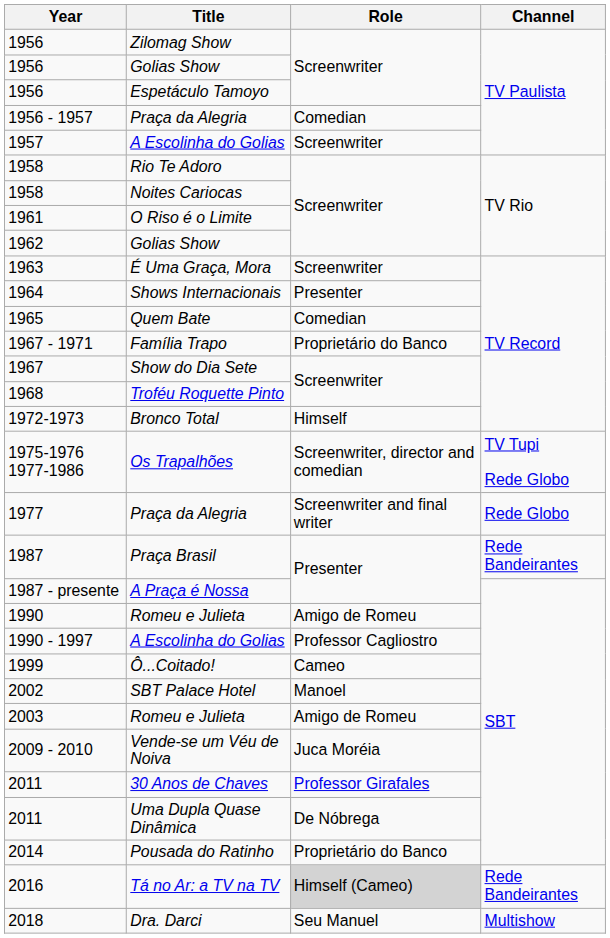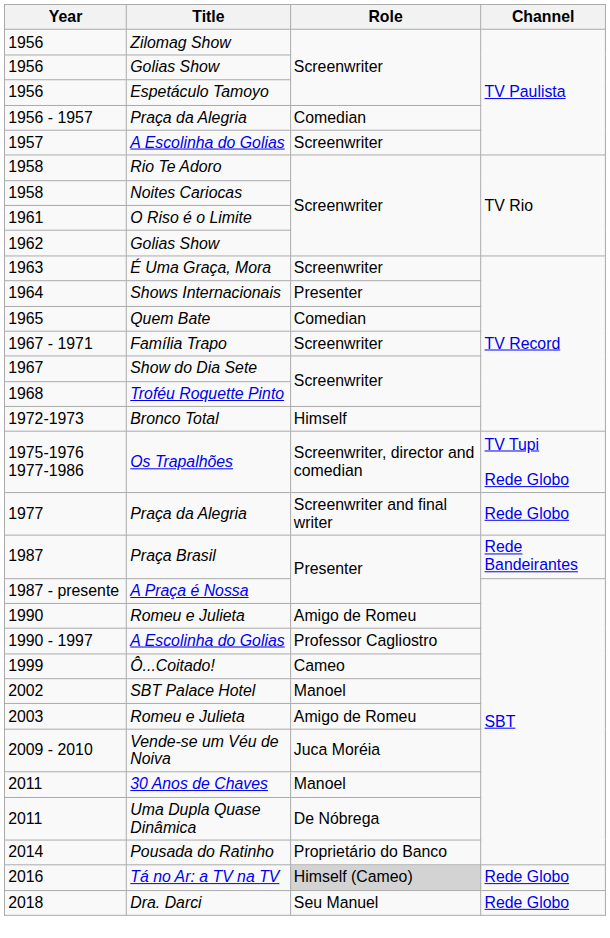 <table class="wikitable">
 <tr>
 <th>Year</th>
 <th>Title</th>
 <th>Role</th>
 <th>Channel</th>
 </tr>
 <tr>
 <td>1956</td>
 <td><em>Zilomag Show</em></td>
 <td rowspan="3">Screenwriter</td>
 <td rowspan="5"><a href='#'>TV Paulista</a></td>
 </tr>
 <tr>
 <td>1956</td>
 <td><em>Golias Show</em></td>
 </tr>
 <tr>
 <td>1956</td>
 <td><em>Espetáculo Tamoyo</em></td>
 </tr>
 <tr>
 <td>1956 - 1957</td>
 <td><em>Praça da Alegria</em></td>
 <td>Comedian</td>
 </tr>
 <tr>
 <td>1957</td>
 <td><em><a href='#'>A Escolinha do Golias</a></em></td>
 <td>Screenwriter</td>
 </tr>
 <tr>
 <td>1958</td>
 <td><em>Rio Te Adoro</em></td>
 <td rowspan="4">Screenwriter</td>
 <td rowspan="4">TV Rio</td>
 </tr>
 <tr>
 <td>1958</td>
 <td><em>Noites Cariocas</em></td>
 </tr>
 <tr>
 <td>1961</td>
 <td><em>O Riso é o Limite</em></td>
 </tr>
 <tr>
 <td>1962</td>
 <td><em>Golias Show</em></td>
 </tr>
 <tr>
 <td>1963</td>
 <td><em>É Uma Graça, Mora</em></td>
 <td>Screenwriter</td>
 <td rowspan="7"><a href='#'>TV Record</a></td>
 </tr>
 <tr>
 <td>1964</td>
 <td><em>Shows Internacionais</em></td>
 <td>Presenter</td>
 </tr>
 <tr>
 <td>1965</td>
 <td><em>Quem Bate</em></td>
 <td>Comedian</td>
 </tr>
 <tr>
 <td>1967 - 1971</td>
 <td><em>Família Trapo</em></td>
-<td>Proprietário do Banco</td>
+<td>Screenwriter</td>
 </tr>
 <tr>
 <td>1967</td>
 <td><em>Show do Dia Sete</em></td>
 <td rowspan="2">Screenwriter</td>
 </tr>
 <tr>
 <td>1968</td>
 <td><em><a href='#'>Troféu Roquette Pinto</a></em></td>
 </tr>
 <tr>
 <td>1972-1973</td>
 <td><em>Bronco Total</em></td>
 <td>Himself</td>
 </tr>
 <tr>
 <td>1975-1976 1977-1986</td>
 <td><em><a href='#'>Os Trapalhões</a></em></td>
 <td>Screenwriter, director and comedian</td>
 <td><a href='#'>TV Tupi</a><br><br><a href='#'>Rede Globo</a></td>
 </tr>
 <tr>
 <td>1977</td>
 <td><em>Praça da Alegria</em></td>
 <td>Screenwriter and final writer</td>
 <td><a href='#'>Rede Globo</a></td>
 </tr>
 <tr>
 <td>1987</td>
 <td><em>Praça Brasil</em></td>
 <td rowspan="2">Presenter</td>
 <td><a href='#'>Rede Bandeirantes</a></td>
 </tr>
 <tr>
 <td>1987 - presente</td>
 <td><em><a href='#'>A Praça é Nossa</a></em></td>
 <td rowspan="10"><a href='#'>SBT</a></td>
 </tr>
 <tr>
 <td>1990</td>
 <td><em>Romeu e Julieta</em></td>
 <td>Amigo de Romeu</td>
 </tr>
 <tr>
 <td>1990 - 1997</td>
 <td><em><a href='#'>A Escolinha do Golias</a></em></td>
 <td>Professor Cagliostro</td>
 </tr>
 <tr>
 <td>1999</td>
 <td><em>Ô...Coitado!</em></td>
 <td>Cameo</td>
 </tr>
 <tr>
 <td>2002</td>
 <td><em>SBT Palace Hotel</em></td>
 <td>Manoel</td>
 </tr>
 <tr>
 <td>2003</td>
 <td><em>Romeu e Julieta</em></td>
 <td>Amigo de Romeu</td>
 </tr>
 <tr>
 <td>2009 - 2010</td>
 <td><em>Vende-se um Véu de Noiva</em></td>
 <td>Juca Moréia</td>
 </tr>
 <tr>
 <td>2011</td>
 <td><em><a href='#'>30 Anos de Chaves</a></em></td>
-<td><a href='#'>Professor Girafales</a></td>
+<td>Manoel</td>
 </tr>
 <tr>
 <td>2011</td>
 <td><em>Uma Dupla Quase Dinâmica</em></td>
 <td>De Nóbrega</td>
 </tr>
 <tr>
 <td>2014</td>
 <td><em>Pousada do Ratinho</em></td>
 <td>Proprietário do Banco</td>
 </tr>
 <tr>
 <td>2016</td>
 <td><em><a href='#'>Tá no Ar: a TV na TV</a></em></td>
 <td style="background: lightgrey;">Himself (Cameo)</td>
-<td><a href='#'>Rede Bandeirantes</a></td>
+<td><a href='#'>Rede Globo</a></td>
 </tr>
 <tr>
 <td>2018</td>
 <td><em>Dra. Darci</em></td>
 <td>Seu Manuel</td>
-<td><a href='#'>Multishow</a></td>
+<td><a href='#'>Rede Globo</a></td>
 </tr>
 </table>
